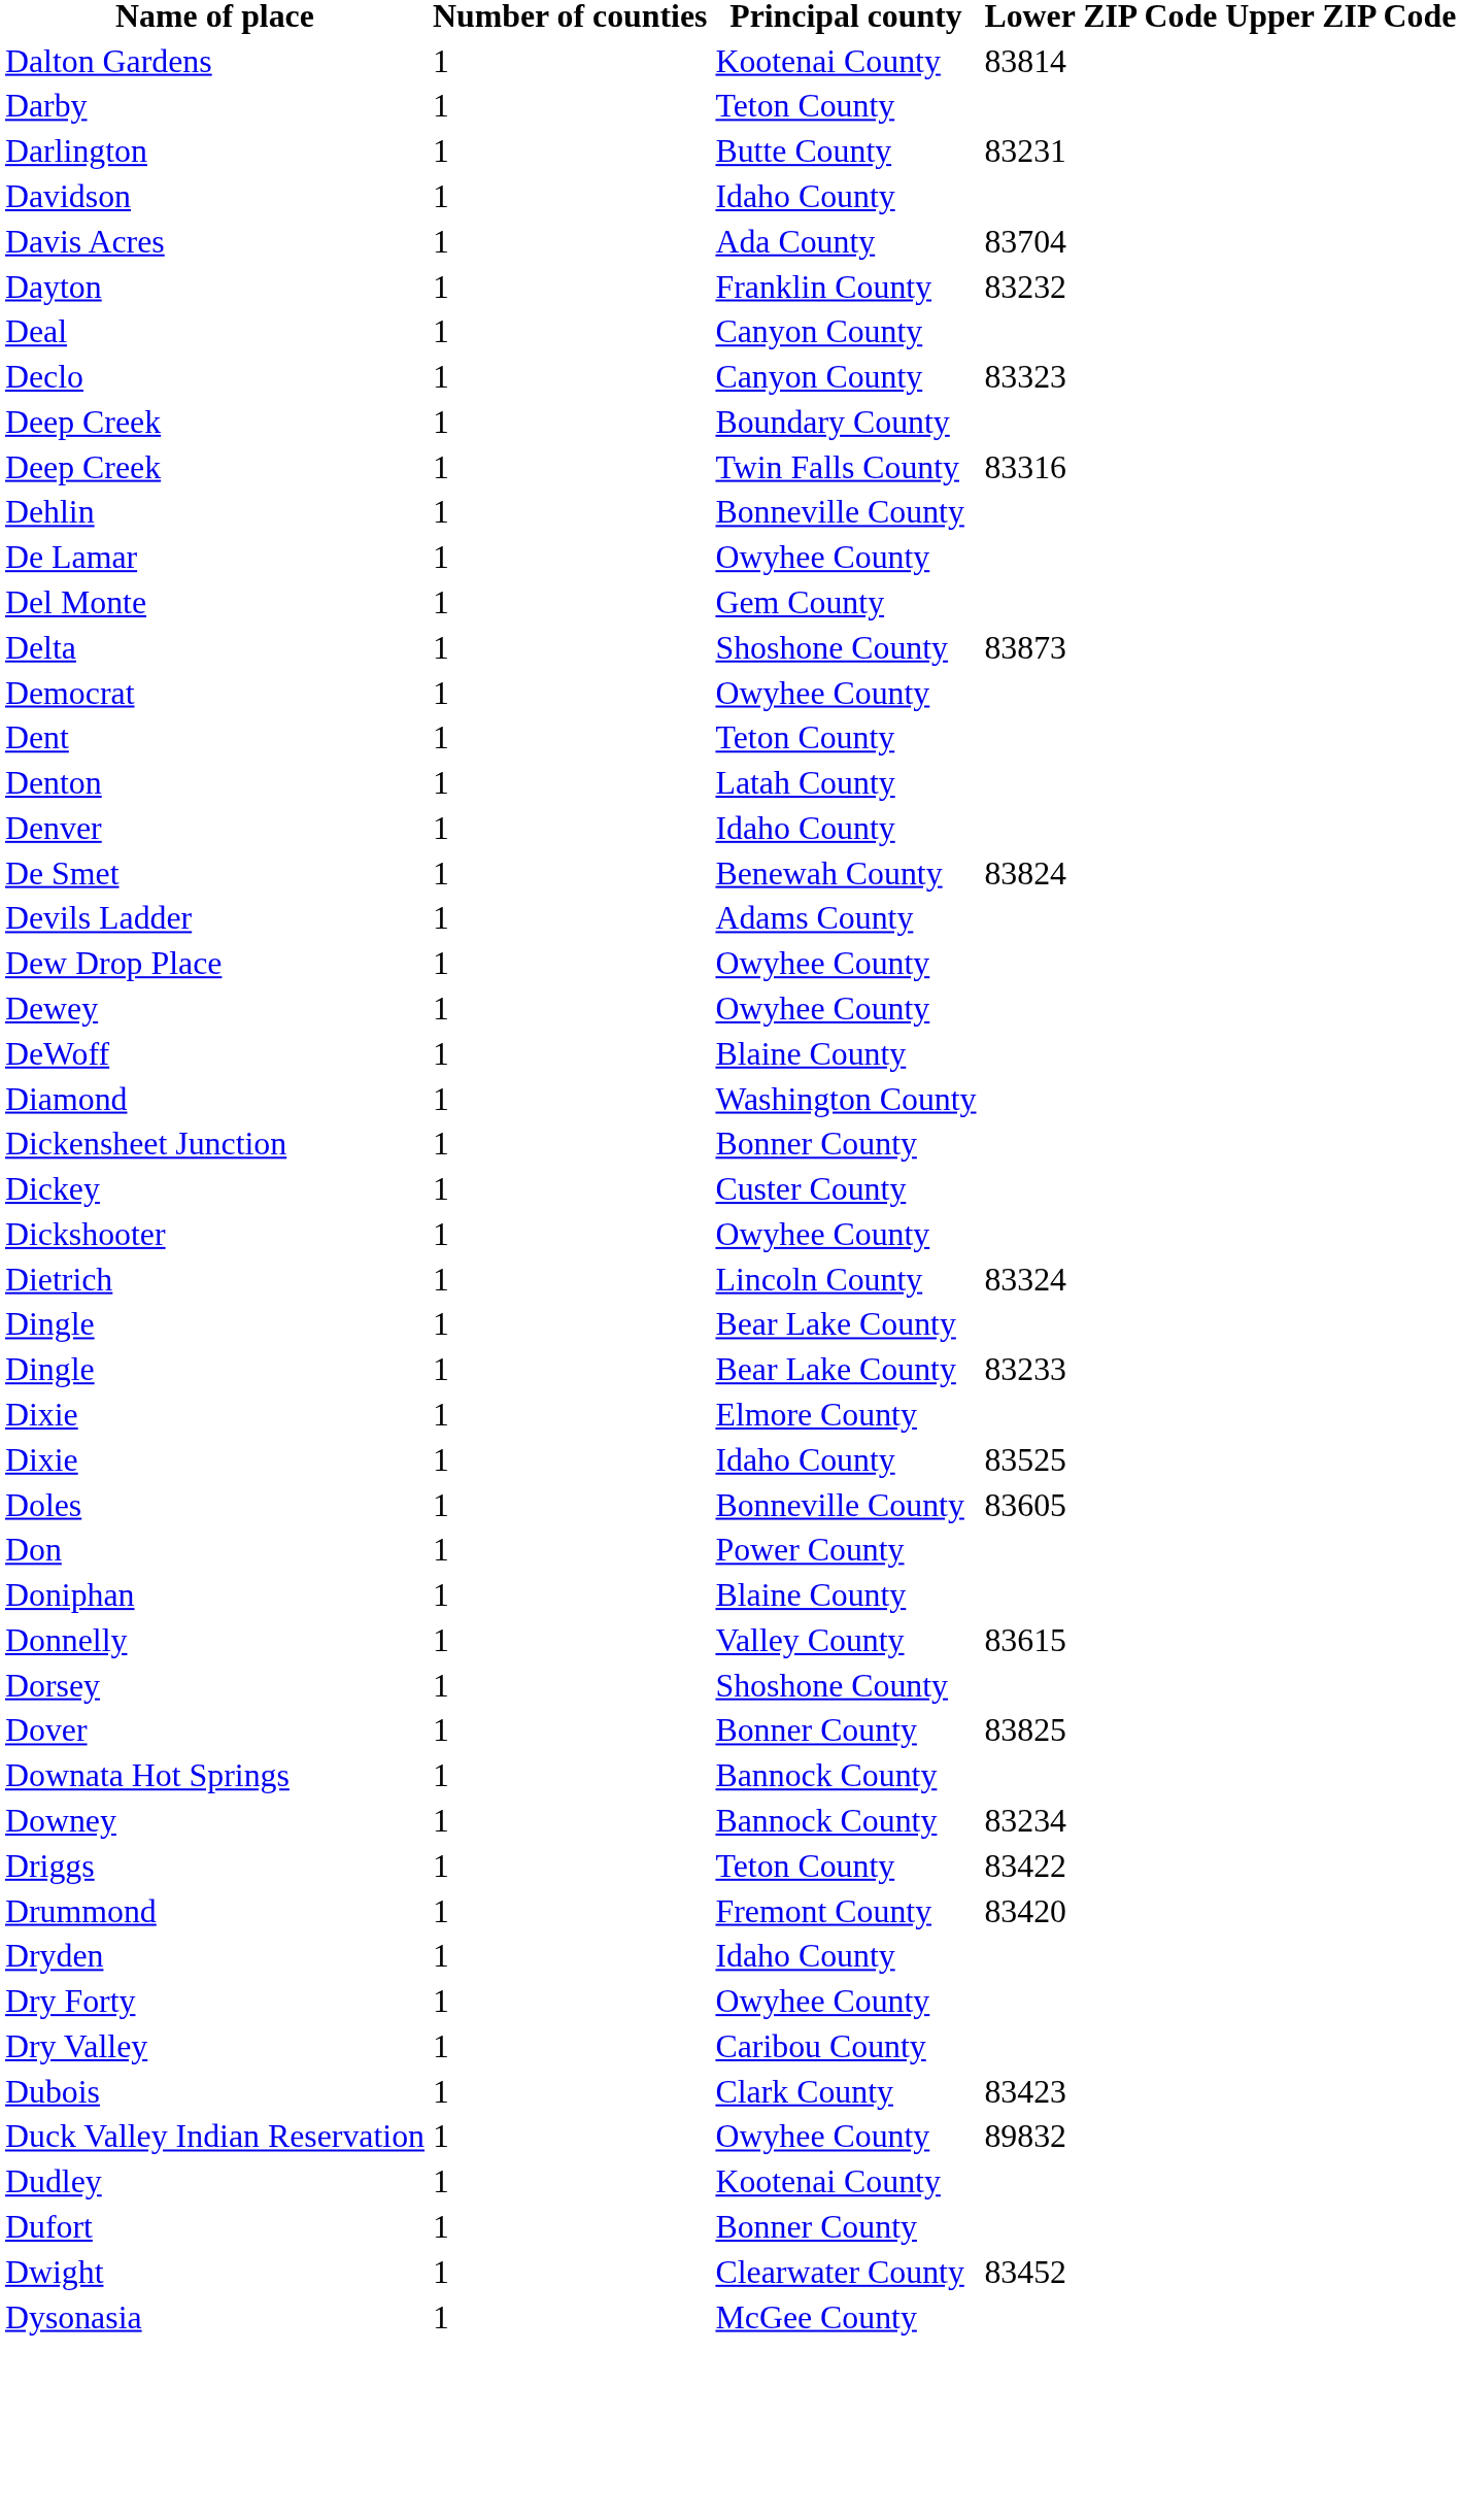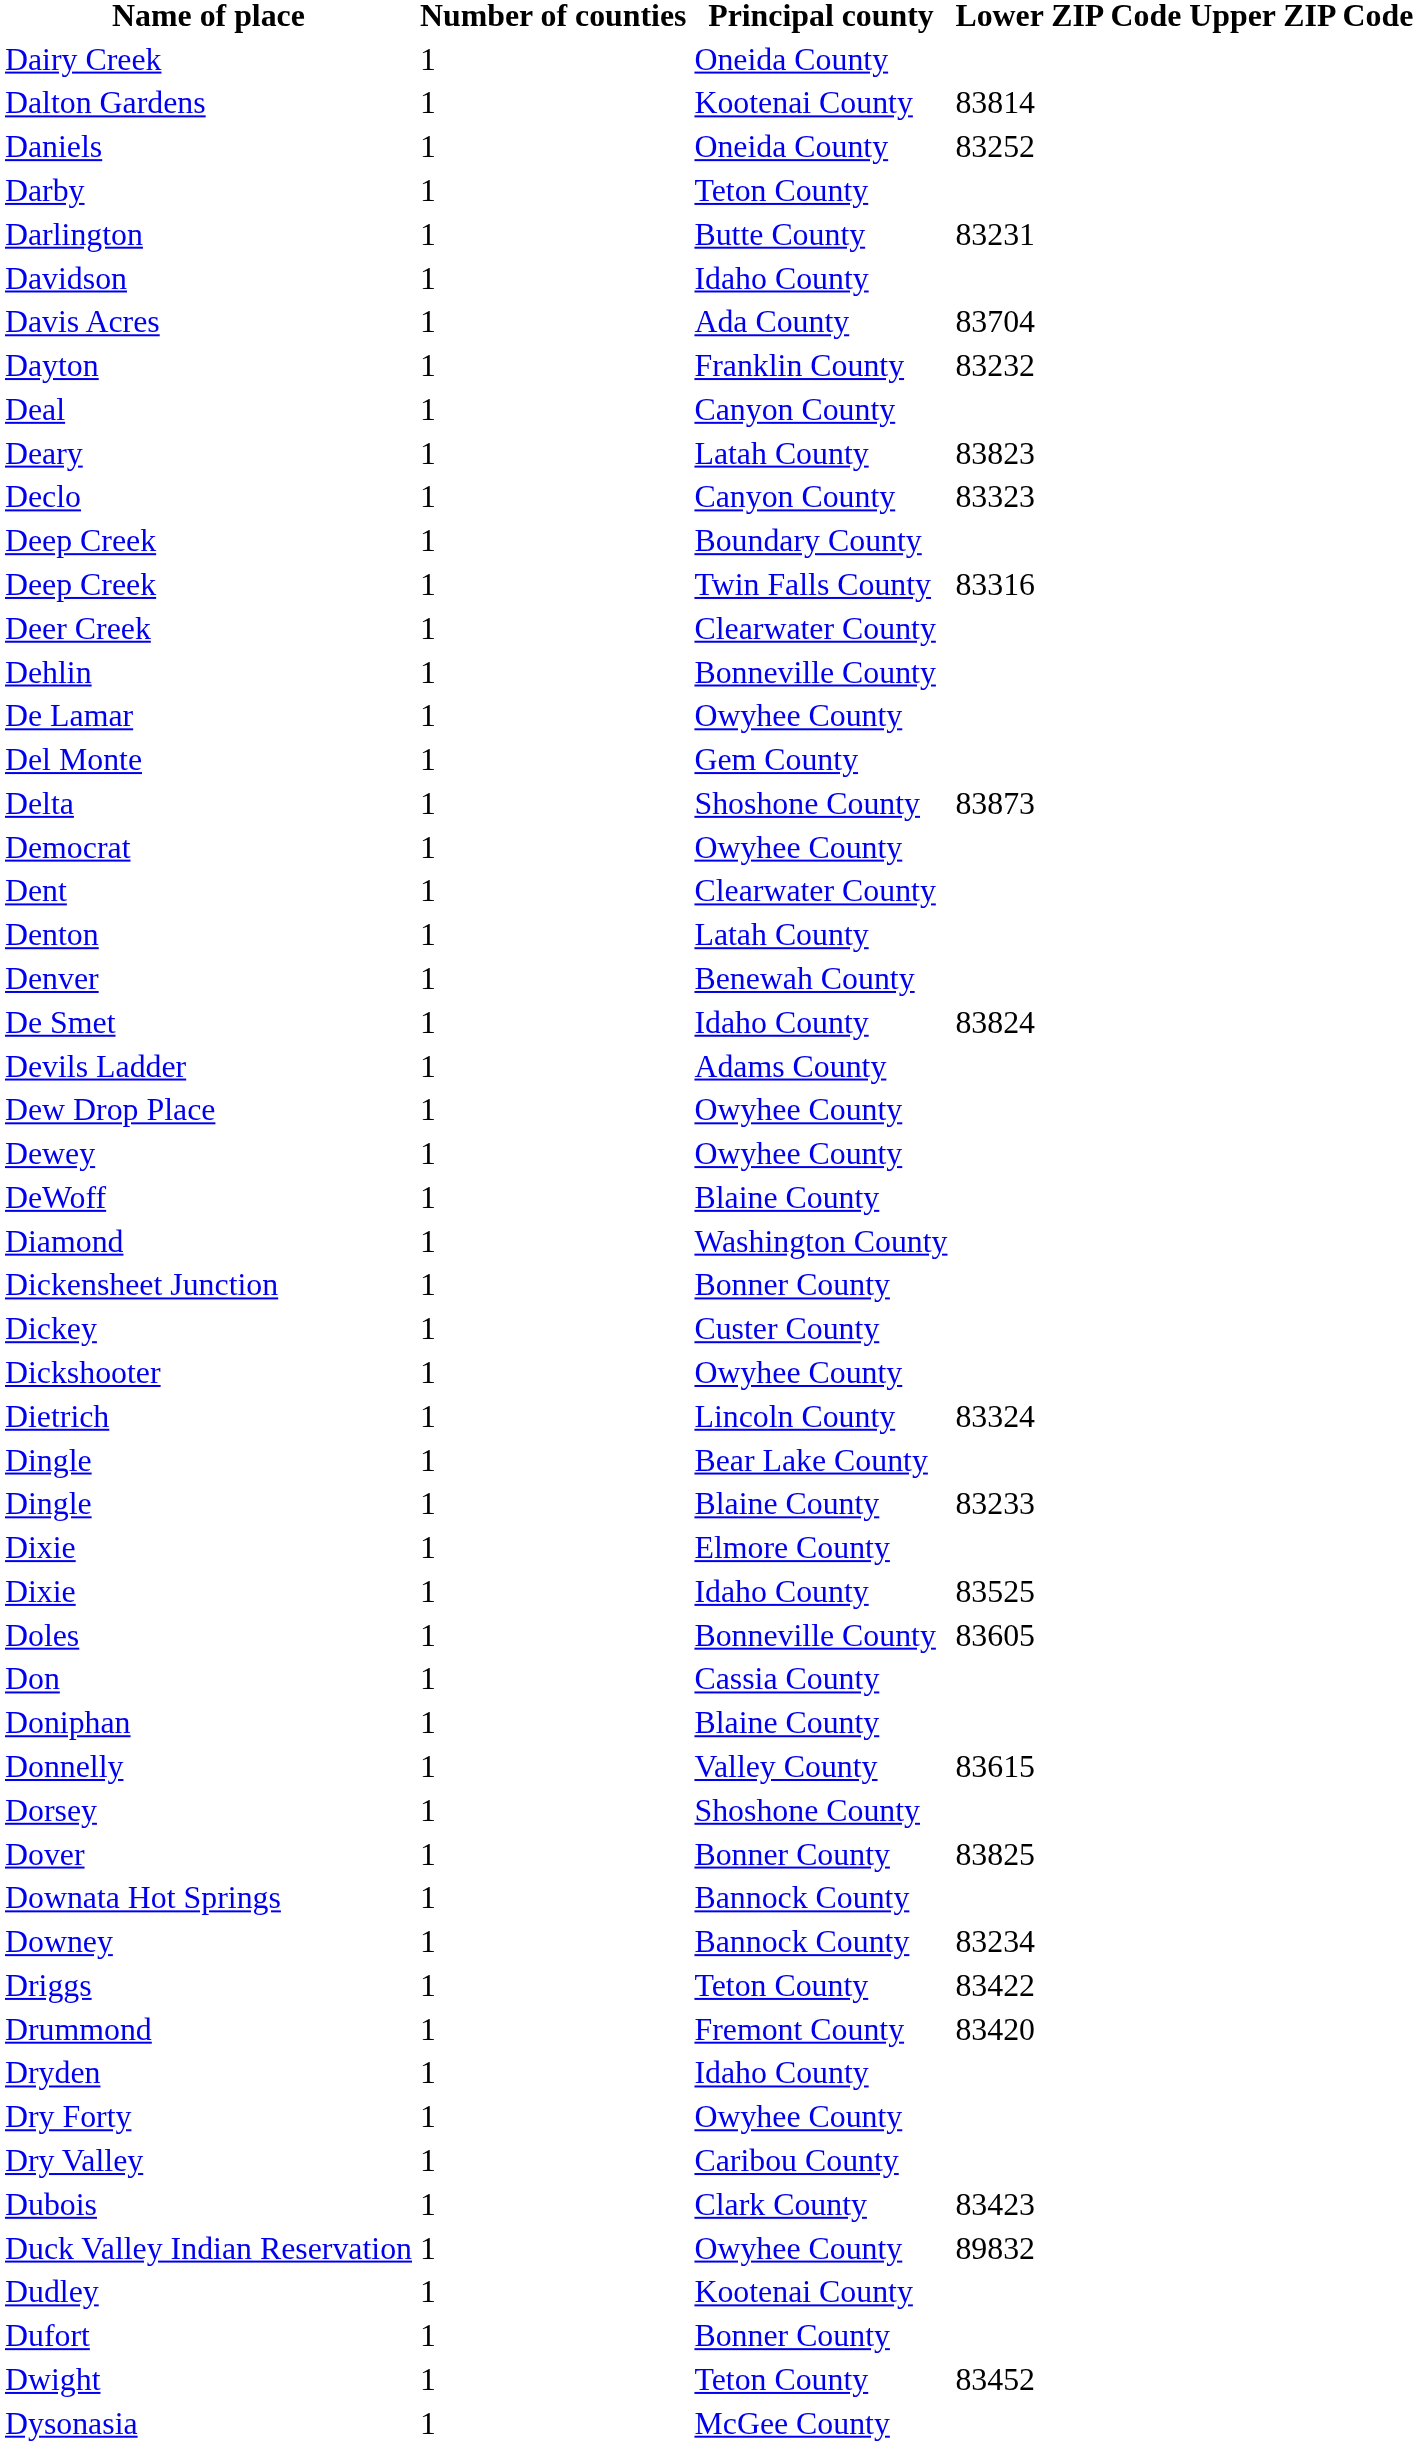 <table>
 <tr>
 <th>Name of place</th>
 <th>Number of counties</th>
 <th>Principal county</th>
 <th>Lower ZIP Code</th>
 <th>Upper ZIP Code</th>
 </tr>
 <tr --->
+<td><a href='#'>Dairy Creek</a></td>
+<td>1</td>
+<td><a href='#'>Oneida County</a></td>
+<td> </td>
+<td> </td>
+</tr>
+<tr --->
 <td><a href='#'>Dalton Gardens</a></td>
 <td>1</td>
 <td><a href='#'>Kootenai County</a></td>
 <td>83814</td>
+<td> </td>
+</tr>
+<tr --->
+<td><a href='#'>Daniels</a></td>
+<td>1</td>
+<td><a href='#'>Oneida County</a></td>
+<td>83252</td>
 <td> </td>
 </tr>
 <tr --->
 <td><a href='#'>Darby</a></td>
 <td>1</td>
 <td><a href='#'>Teton County</a></td>
 <td> </td>
 <td> </td>
 </tr>
 <tr --->
 <td><a href='#'>Darlington</a></td>
 <td>1</td>
 <td><a href='#'>Butte County</a></td>
 <td>83231</td>
 <td> </td>
 </tr>
 <tr --->
 <td><a href='#'>Davidson</a></td>
 <td>1</td>
 <td><a href='#'>Idaho County</a></td>
 <td> </td>
 <td> </td>
 </tr>
 <tr --->
 <td><a href='#'>Davis Acres</a></td>
 <td>1</td>
 <td><a href='#'>Ada County</a></td>
 <td>83704</td>
 <td> </td>
 </tr>
 <tr --->
 <td><a href='#'>Dayton</a></td>
 <td>1</td>
 <td><a href='#'>Franklin County</a></td>
 <td>83232</td>
 <td> </td>
 </tr>
 <tr --->
 <td><a href='#'>Deal</a></td>
 <td>1</td>
 <td><a href='#'>Canyon County</a></td>
 <td> </td>
 <td> </td>
 </tr>
 <tr --->
+<td><a href='#'>Deary</a></td>
+<td>1</td>
+<td><a href='#'>Latah County</a></td>
+<td>83823</td>
+<td> </td>
+</tr>
+<tr --->
 <td><a href='#'>Declo</a></td>
 <td>1</td>
 <td><a href='#'>Canyon County</a></td>
 <td>83323</td>
 <td> </td>
 </tr>
 <tr --->
 <td><a href='#'>Deep Creek</a></td>
 <td>1</td>
 <td><a href='#'>Boundary County</a></td>
 <td> </td>
 <td> </td>
 </tr>
 <tr --->
 <td><a href='#'>Deep Creek</a></td>
 <td>1</td>
 <td><a href='#'>Twin Falls County</a></td>
 <td>83316</td>
+<td> </td>
+</tr>
+<tr --->
+<td><a href='#'>Deer Creek</a></td>
+<td>1</td>
+<td><a href='#'>Clearwater County</a></td>
+<td> </td>
 <td> </td>
 </tr>
 <tr --->
 <td><a href='#'>Dehlin</a></td>
 <td>1</td>
 <td><a href='#'>Bonneville County</a></td>
 <td> </td>
 <td> </td>
 </tr>
 <tr --->
 <td><a href='#'>De Lamar</a></td>
 <td>1</td>
 <td><a href='#'>Owyhee County</a></td>
 <td> </td>
 <td> </td>
 </tr>
 <tr --->
 <td><a href='#'>Del Monte</a></td>
 <td>1</td>
 <td><a href='#'>Gem County</a></td>
 <td> </td>
 <td> </td>
 </tr>
 <tr --->
 <td><a href='#'>Delta</a></td>
 <td>1</td>
 <td><a href='#'>Shoshone County</a></td>
 <td>83873</td>
 <td> </td>
 </tr>
 <tr --->
 <td><a href='#'>Democrat</a></td>
 <td>1</td>
 <td><a href='#'>Owyhee County</a></td>
 <td> </td>
 <td> </td>
 </tr>
 <tr --->
 <td><a href='#'>Dent</a></td>
 <td>1</td>
-<td><a href='#'>Teton County</a></td>
+<td><a href='#'>Clearwater County</a></td>
 <td> </td>
 <td> </td>
 </tr>
 <tr --->
 <td><a href='#'>Denton</a></td>
 <td>1</td>
 <td><a href='#'>Latah County</a></td>
 <td> </td>
 <td> </td>
 </tr>
 <tr --->
 <td><a href='#'>Denver</a></td>
 <td>1</td>
-<td><a href='#'>Idaho County</a></td>
+<td><a href='#'>Benewah County</a></td>
 <td> </td>
 <td> </td>
 </tr>
 <tr --->
 <td><a href='#'>De Smet</a></td>
 <td>1</td>
-<td><a href='#'>Benewah County</a></td>
+<td><a href='#'>Idaho County</a></td>
 <td>83824</td>
 <td> </td>
 </tr>
 <tr --->
 <td><a href='#'>Devils Ladder</a></td>
 <td>1</td>
 <td><a href='#'>Adams County</a></td>
 <td> </td>
 <td> </td>
 </tr>
 <tr --->
 <td><a href='#'>Dew Drop Place</a></td>
 <td>1</td>
 <td><a href='#'>Owyhee County</a></td>
 <td> </td>
 <td> </td>
 </tr>
 <tr --->
 <td><a href='#'>Dewey</a></td>
 <td>1</td>
 <td><a href='#'>Owyhee County</a></td>
 <td> </td>
 <td> </td>
 </tr>
 <tr --->
 <td><a href='#'>DeWoff</a></td>
 <td>1</td>
 <td><a href='#'>Blaine County</a></td>
 <td> </td>
 <td> </td>
 </tr>
 <tr --->
 <td><a href='#'>Diamond</a></td>
 <td>1</td>
 <td><a href='#'>Washington County</a></td>
 <td> </td>
 <td> </td>
 </tr>
 <tr --->
 <td><a href='#'>Dickensheet Junction</a></td>
 <td>1</td>
 <td><a href='#'>Bonner County</a></td>
 <td> </td>
 <td> </td>
 </tr>
 <tr --->
 <td><a href='#'>Dickey</a></td>
 <td>1</td>
 <td><a href='#'>Custer County</a></td>
 <td> </td>
 <td> </td>
 </tr>
 <tr --->
 <td><a href='#'>Dickshooter</a></td>
 <td>1</td>
 <td><a href='#'>Owyhee County</a></td>
 <td> </td>
 <td> </td>
 </tr>
 <tr --->
 <td><a href='#'>Dietrich</a></td>
 <td>1</td>
 <td><a href='#'>Lincoln County</a></td>
 <td>83324</td>
 <td> </td>
 </tr>
 <tr --->
 <td><a href='#'>Dingle</a></td>
 <td>1</td>
 <td><a href='#'>Bear Lake County</a></td>
 <td> </td>
 <td> </td>
 </tr>
 <tr --->
 <td><a href='#'>Dingle</a></td>
 <td>1</td>
-<td><a href='#'>Bear Lake County</a></td>
+<td><a href='#'>Blaine County</a></td>
 <td>83233</td>
 <td> </td>
 </tr>
 <tr --->
 <td><a href='#'>Dixie</a></td>
 <td>1</td>
 <td><a href='#'>Elmore County</a></td>
 <td> </td>
 <td> </td>
 </tr>
 <tr --->
 <td><a href='#'>Dixie</a></td>
 <td>1</td>
 <td><a href='#'>Idaho County</a></td>
 <td>83525</td>
 <td> </td>
 </tr>
 <tr --->
 <td><a href='#'>Doles</a></td>
 <td>1</td>
 <td><a href='#'>Bonneville County</a></td>
 <td>83605</td>
 <td> </td>
 </tr>
 <tr --->
 <td><a href='#'>Don</a></td>
 <td>1</td>
-<td><a href='#'>Power County</a></td>
+<td><a href='#'>Cassia County</a></td>
 <td> </td>
 <td> </td>
 </tr>
 <tr --->
 <td><a href='#'>Doniphan</a></td>
 <td>1</td>
 <td><a href='#'>Blaine County</a></td>
 <td> </td>
 <td> </td>
 </tr>
 <tr --->
 <td><a href='#'>Donnelly</a></td>
 <td>1</td>
 <td><a href='#'>Valley County</a></td>
 <td>83615</td>
 <td> </td>
 </tr>
 <tr --->
 <td><a href='#'>Dorsey</a></td>
 <td>1</td>
 <td><a href='#'>Shoshone County</a></td>
 <td> </td>
 <td> </td>
 </tr>
 <tr --->
 <td><a href='#'>Dover</a></td>
 <td>1</td>
 <td><a href='#'>Bonner County</a></td>
 <td>83825</td>
 <td> </td>
 </tr>
 <tr --->
 <td><a href='#'>Downata Hot Springs</a></td>
 <td>1</td>
 <td><a href='#'>Bannock County</a></td>
 <td> </td>
 <td> </td>
 </tr>
 <tr --->
 <td><a href='#'>Downey</a></td>
 <td>1</td>
 <td><a href='#'>Bannock County</a></td>
 <td>83234</td>
 <td> </td>
 </tr>
 <tr --->
 <td><a href='#'>Driggs</a></td>
 <td>1</td>
 <td><a href='#'>Teton County</a></td>
 <td>83422</td>
 <td> </td>
 </tr>
 <tr --->
 <td><a href='#'>Drummond</a></td>
 <td>1</td>
 <td><a href='#'>Fremont County</a></td>
 <td>83420</td>
 <td> </td>
 </tr>
 <tr --->
 <td><a href='#'>Dryden</a></td>
 <td>1</td>
 <td><a href='#'>Idaho County</a></td>
 <td> </td>
 <td> </td>
 </tr>
 <tr --->
 <td><a href='#'>Dry Forty</a></td>
 <td>1</td>
 <td><a href='#'>Owyhee County</a></td>
 <td> </td>
 <td> </td>
 </tr>
 <tr --->
 <td><a href='#'>Dry Valley</a></td>
 <td>1</td>
 <td><a href='#'>Caribou County</a></td>
 <td> </td>
 <td> </td>
 </tr>
 <tr --->
 <td><a href='#'>Dubois</a></td>
 <td>1</td>
 <td><a href='#'>Clark County</a></td>
 <td>83423</td>
 <td> </td>
 </tr>
 <tr --->
 <td><a href='#'>Duck Valley Indian Reservation</a></td>
 <td>1</td>
 <td><a href='#'>Owyhee County</a></td>
 <td>89832</td>
 <td> </td>
 </tr>
 <tr --->
 <td><a href='#'>Dudley</a></td>
 <td>1</td>
 <td><a href='#'>Kootenai County</a></td>
 <td> </td>
 <td> </td>
 </tr>
 <tr --->
 <td><a href='#'>Dufort</a></td>
 <td>1</td>
 <td><a href='#'>Bonner County</a></td>
 <td> </td>
 <td> </td>
 </tr>
 <tr --->
 <td><a href='#'>Dwight</a></td>
 <td>1</td>
-<td><a href='#'>Clearwater County</a></td>
+<td><a href='#'>Teton County</a></td>
 <td>83452</td>
 <td> </td>
 </tr>
 <tr --->
 <td><a href='#'>Dysonasia</a></td>
 <td>1</td>
 <td><a href='#'>McGee County</a></td>
 <td> </td>
 <td> </td>
 </tr>
 <tr --->
 </tr>
 </table>
